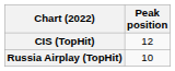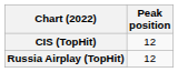 <table class="wikitable sortable plainrowheaders" style="text-align:center">
 <tr>
 <th scope="col">Chart (2022)</th>
 <th scope="col">Peak<br>position</th>
 </tr>
 <tr>
 <th scope="row">CIS (TopHit)</th>
 <td>12</td>
 </tr>
 <tr>
 <th scope="row">Russia Airplay (TopHit)</th>
-<td>10</td>
+<td>12</td>
 </tr>
 </table>
